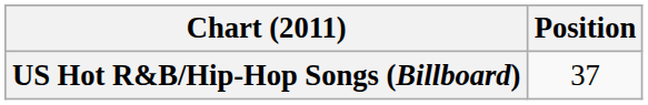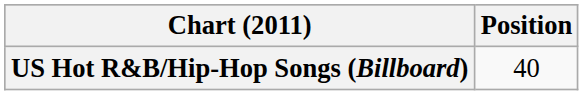 <table class="wikitable plainrowheaders" style="text-align:center;">
 <tr>
 <th scope="col">Chart (2011)</th>
 <th scope="col">Position</th>
 </tr>
 <tr>
 <th scope="row">US Hot R&B/Hip-Hop Songs (<em>Billboard</em>)</th>
-<td>37</td>
+<td>40</td>
 </tr>
 </table>
